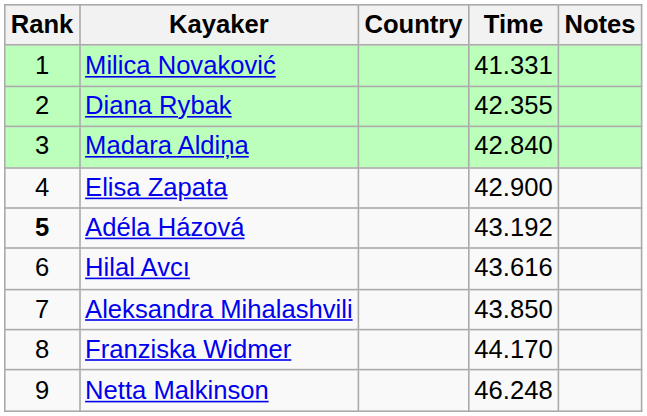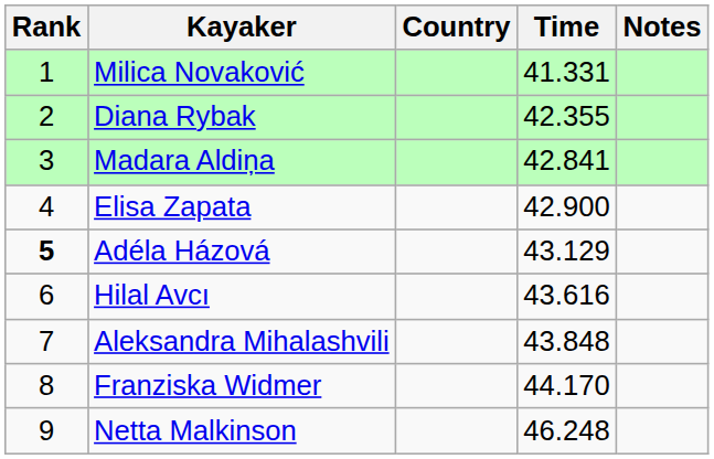 <table class="wikitable" style="text-align:center">
 <tr>
 <th>Rank</th>
 <th>Kayaker</th>
 <th>Country</th>
 <th>Time</th>
 <th>Notes</th>
 </tr>
 <tr bgcolor=bbffbb>
 <td>1</td>
 <td align=left><a href='#'>Milica Novaković</a></td>
 <td align=left></td>
 <td>41.331</td>
 <td></td>
 </tr>
 <tr bgcolor=bbffbb>
 <td>2</td>
 <td align=left><a href='#'>Diana Rybak</a></td>
 <td align=left></td>
 <td>42.355</td>
 <td></td>
 </tr>
 <tr bgcolor=bbffbb>
 <td>3</td>
 <td align=left><a href='#'>Madara Aldiņa</a></td>
 <td align=left></td>
-<td>42.840</td>
+<td>42.841</td>
 <td></td>
 </tr>
 <tr>
 <td>4</td>
 <td align=left><a href='#'>Elisa Zapata</a></td>
 <td align=left></td>
 <td>42.900</td>
 <td></td>
 </tr>
 <tr>
 <td><strong>5</strong></td>
 <td align=left><a href='#'>Adéla Házová</a></td>
 <td align=left></td>
-<td>43.192</td>
+<td>43.129</td>
 <td></td>
 </tr>
 <tr>
 <td>6</td>
 <td align=left><a href='#'>Hilal Avcı</a></td>
 <td align=left></td>
 <td>43.616</td>
 <td></td>
 </tr>
 <tr>
 <td>7</td>
 <td align=left><a href='#'>Aleksandra Mihalashvili</a></td>
 <td align=left></td>
-<td>43.850</td>
+<td>43.848</td>
 <td></td>
 </tr>
 <tr>
 <td>8</td>
 <td align=left><a href='#'>Franziska Widmer</a></td>
 <td align=left></td>
 <td>44.170</td>
 <td></td>
 </tr>
 <tr>
 <td>9</td>
 <td align=left><a href='#'>Netta Malkinson</a></td>
 <td align=left></td>
 <td>46.248</td>
 <td></td>
 </tr>
 </table>
